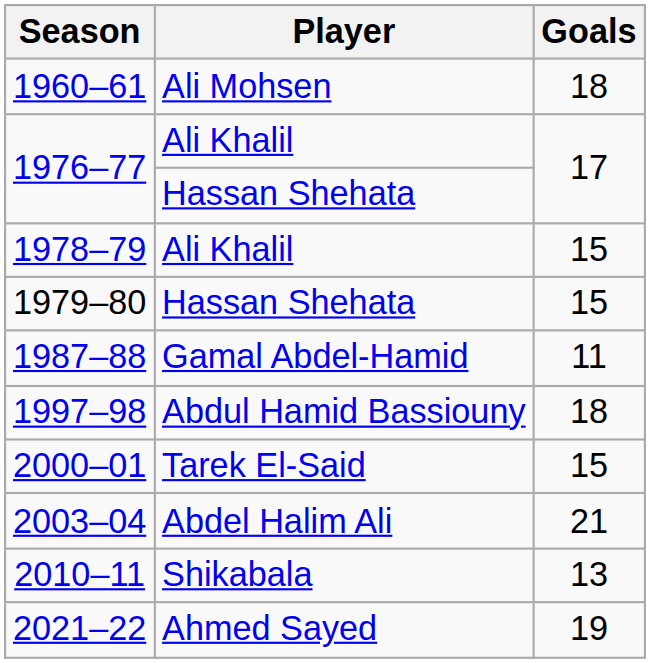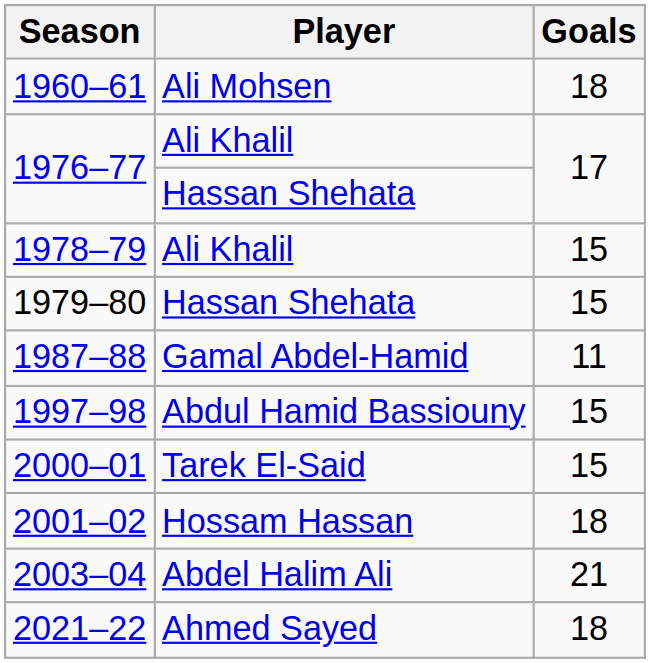 <table class="wikitable">
 <tr>
 <th>Season</th>
 <th>Player</th>
 <th>Goals</th>
 </tr>
 <tr>
 <td style="text-align:center;"><a href='#'>1960–61</a></td>
 <td> <a href='#'>Ali Mohsen</a></td>
 <td style="text-align:center;">18</td>
 </tr>
 <tr>
 <td rowspan="2" style="text-align:center;"><a href='#'>1976–77</a></td>
 <td> <a href='#'>Ali Khalil</a></td>
 <td rowspan="2" style="text-align:center;">17</td>
 </tr>
 <tr>
 <td> <a href='#'>Hassan Shehata</a></td>
 </tr>
 <tr>
 <td style="text-align:center;"><a href='#'>1978–79</a></td>
 <td> <a href='#'>Ali Khalil</a></td>
 <td style="text-align:center;">15</td>
 </tr>
 <tr>
 <td style="text-align:center;">1979–80</td>
 <td> <a href='#'>Hassan Shehata</a></td>
 <td style="text-align:center;">15</td>
 </tr>
 <tr>
 <td style="text-align:center;"><a href='#'>1987–88</a></td>
 <td> <a href='#'>Gamal Abdel-Hamid</a></td>
 <td style="text-align:center;">11</td>
 </tr>
 <tr>
 <td style="text-align:center;"><a href='#'>1997–98</a></td>
 <td> <a href='#'>Abdul Hamid Bassiouny</a></td>
-<td style="text-align:center;">18</td>
+<td style="text-align:center;">15</td>
 </tr>
 <tr>
 <td style="text-align:center;"><a href='#'>2000–01</a></td>
 <td> <a href='#'>Tarek El-Said</a></td>
 <td style="text-align:center;">15</td>
 </tr>
 <tr>
+<td style="text-align:center;"><a href='#'>2001–02</a></td>
+<td> <a href='#'>Hossam Hassan</a></td>
+<td style="text-align:center;">18</td>
+</tr>
+<tr>
 <td style="text-align:center;"><a href='#'>2003–04</a></td>
 <td> <a href='#'>Abdel Halim Ali</a></td>
 <td style="text-align:center;">21</td>
 </tr>
 <tr>
-<td style="text-align:center;"><a href='#'>2010–11</a></td>
-<td> <a href='#'>Shikabala</a></td>
-<td style="text-align:center;">13</td>
-</tr>
-<tr>
 <td style="text-align:center;"><a href='#'>2021–22</a></td>
 <td> <a href='#'>Ahmed Sayed</a></td>
-<td style="text-align:center;">19</td>
+<td style="text-align:center;">18</td>
 </tr>
 </table>
